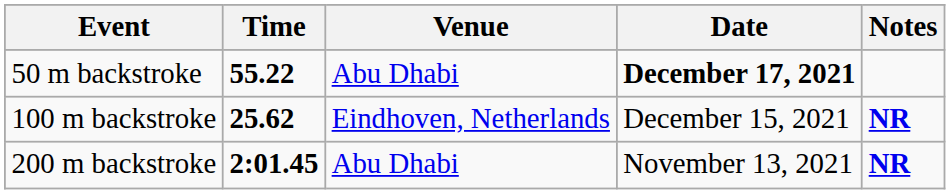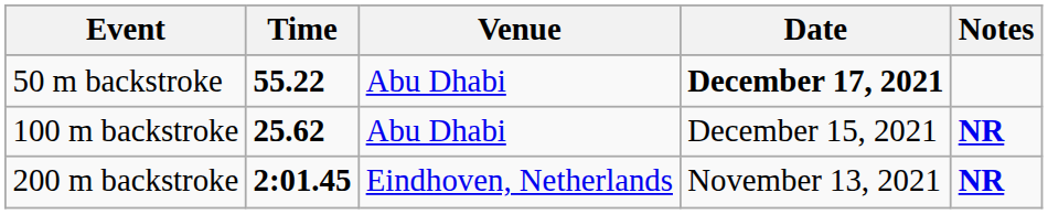 <table class="wikitable">
 <tr>
 <th>Event</th>
 <th>Time</th>
 <th>Venue</th>
 <th>Date</th>
 <th>Notes</th>
 </tr>
 <tr>
 <td>50 m backstroke</td>
 <td><strong>55.22</strong></td>
 <td><a href='#'>Abu Dhabi</a></td>
 <td><strong>December 17, 2021</strong></td>
 <td></td>
 </tr>
 <tr>
 <td>100 m backstroke</td>
 <td><strong>25.62</strong></td>
-<td><a href='#'> Eindhoven, Netherlands</a></td>
+<td><a href='#'>Abu Dhabi</a></td>
 <td>December 15, 2021</td>
 <td><strong><a href='#'>NR</a></strong></td>
 </tr>
 <tr>
 <td>200 m backstroke</td>
 <td><strong>2:01.45</strong></td>
-<td><a href='#'>Abu Dhabi</a></td>
+<td><a href='#'> Eindhoven, Netherlands</a></td>
 <td>November 13, 2021</td>
 <td><strong><a href='#'>NR</a></strong></td>
 </tr>
 </table>
